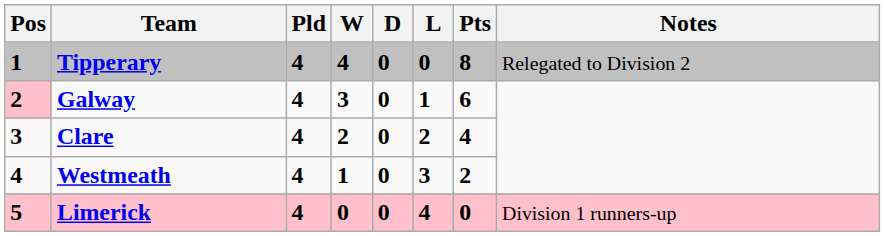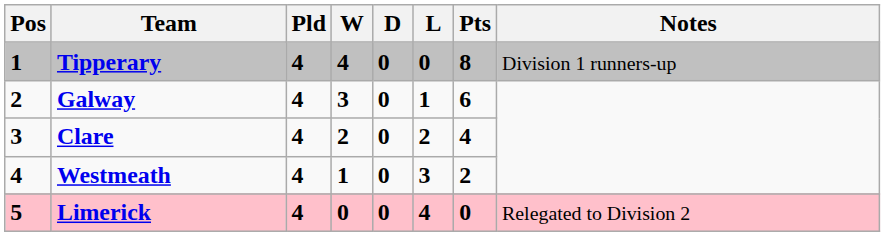 <table class="wikitable" style="text-align: centre;">
 <tr>
 <th width=20>Pos</th>
 <th width=150>Team</th>
 <th width=20>Pld</th>
 <th width=20>W</th>
 <th width=20>D</th>
 <th width=20>L</th>
 <th width=20>Pts</th>
 <th width=250>Notes</th>
 </tr>
 <tr style="background:silver;">
 <td><strong>1</strong></td>
 <td align=left><strong> <a href='#'>Tipperary</a> </strong></td>
 <td><strong>4</strong></td>
 <td><strong>4</strong></td>
 <td><strong>0</strong></td>
 <td><strong>0</strong></td>
 <td><strong>8</strong></td>
-<td><small> Relegated to Division 2</small></td>
+<td><small> Division 1 runners-up</small></td>
 </tr>
 <tr style>
-<td style="background: pink;"><strong>2</strong></td>
+<td><strong>2</strong></td>
 <td align=left><strong> <a href='#'>Galway</a> </strong></td>
 <td><strong>4</strong></td>
 <td><strong>3</strong></td>
 <td><strong>0</strong></td>
 <td><strong>1</strong></td>
 <td><strong>6</strong></td>
 </tr>
 <tr>
 <td><strong>3</strong></td>
 <td align=left><strong> <a href='#'>Clare</a> </strong></td>
 <td><strong>4</strong></td>
 <td><strong>2</strong></td>
 <td><strong>0</strong></td>
 <td><strong>2</strong></td>
 <td><strong>4</strong></td>
 </tr>
 <tr style>
 <td><strong>4</strong></td>
 <td align=left><strong> <a href='#'>Westmeath</a> </strong></td>
 <td><strong>4</strong></td>
 <td><strong>1</strong></td>
 <td><strong>0</strong></td>
 <td><strong>3</strong></td>
 <td><strong>2</strong></td>
 </tr>
 <tr style="background:#FFC0CB;">
 <td><strong>5</strong></td>
 <td align=left><strong> <a href='#'>Limerick</a> </strong></td>
 <td><strong>4</strong></td>
 <td><strong>0</strong></td>
 <td><strong>0</strong></td>
 <td><strong>4</strong></td>
 <td><strong>0</strong></td>
-<td><small> Division 1 runners-up</small></td>
+<td><small> Relegated to Division 2</small></td>
 </tr>
 </table>
